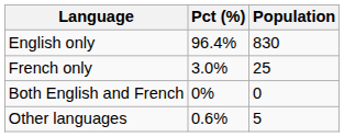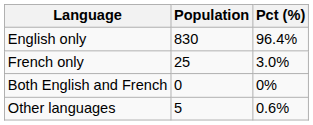 <table class="wikitable">
 <tr>
 <th>Language</th>
+<th>Population</th>
 <th>Pct (%)</th>
-<th>Population</th>
 </tr>
 <tr>
 <td>English only</td>
+<td>830</td>
 <td>96.4%</td>
-<td>830</td>
 </tr>
 <tr>
 <td>French only</td>
+<td>25</td>
 <td>3.0%</td>
-<td>25</td>
 </tr>
 <tr>
 <td>Both English and French</td>
+<td>0</td>
 <td>0%</td>
-<td>0</td>
 </tr>
 <tr>
 <td>Other languages</td>
+<td>5</td>
 <td>0.6%</td>
-<td>5</td>
 </tr>
 </table>
